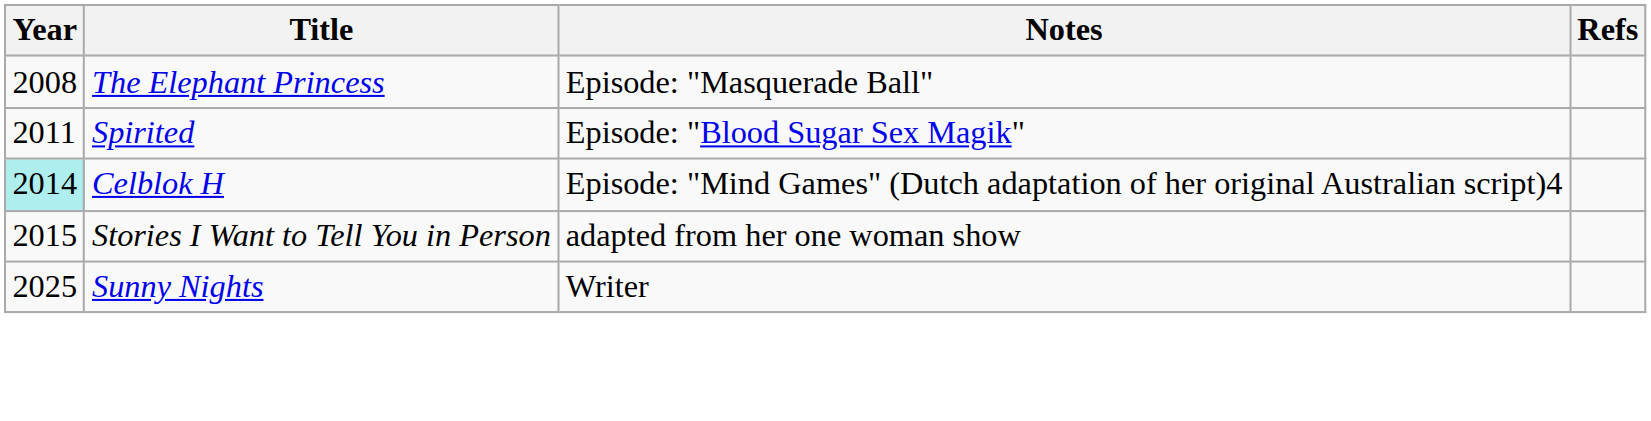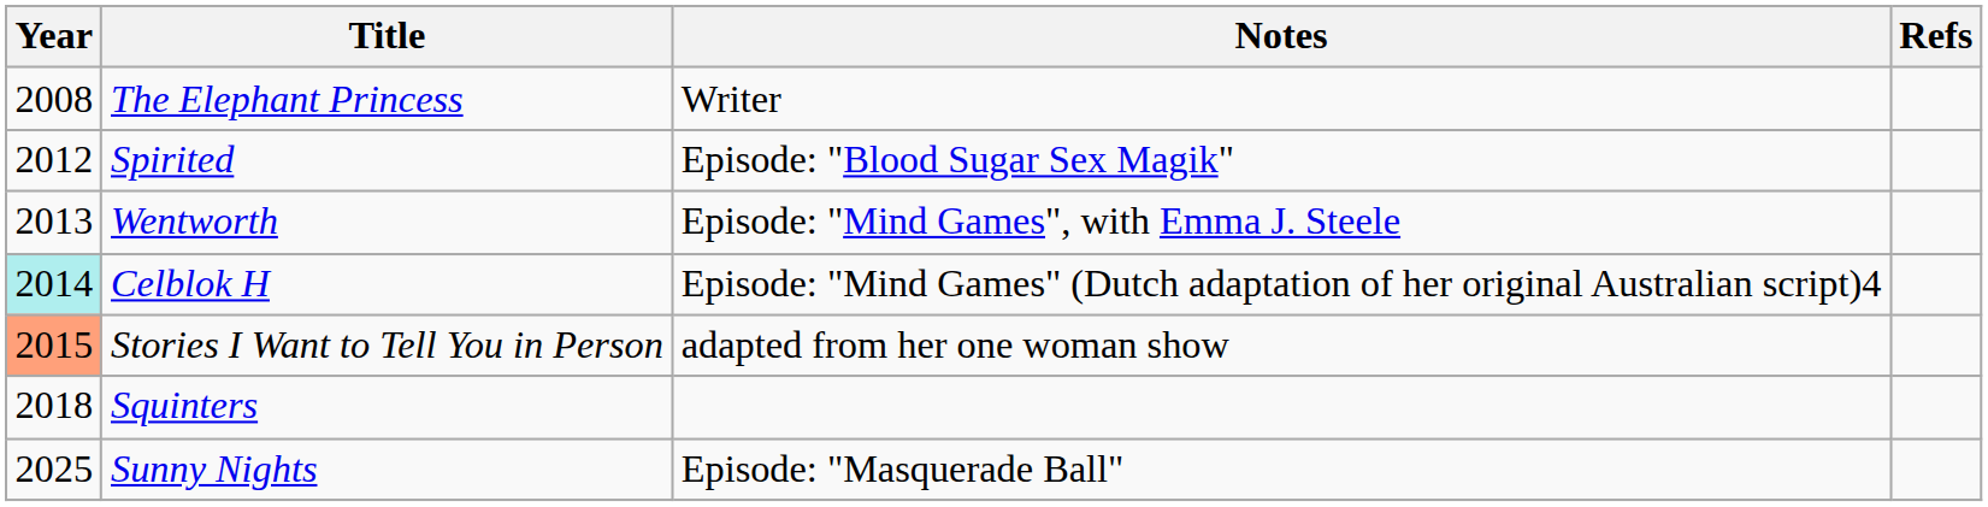 <table class="wikitable sortable">
 <tr>
 <th>Year</th>
 <th>Title</th>
 <th>Notes</th>
 <th>Refs</th>
 </tr>
 <tr>
 <td>2008</td>
 <td><em><a href='#'>The Elephant Princess</a></em></td>
-<td>Episode: "Masquerade Ball"</td>
+<td>Writer</td>
 <td></td>
 </tr>
 <tr>
-<td>2011</td>
+<td>2012</td>
 <td><em><a href='#'>Spirited</a></em></td>
 <td>Episode: "<a href='#'>Blood Sugar Sex Magik</a>"</td>
+<td></td>
+</tr>
+<tr>
+<td>2013</td>
+<td><em><a href='#'>Wentworth</a></em></td>
+<td>Episode: "<a href='#'>Mind Games</a>", with <a href='#'>Emma J. Steele</a></td>
 <td></td>
 </tr>
 <tr>
 <td style="background: paleturquoise;">2014</td>
 <td><em><a href='#'>Celblok H</a></em></td>
 <td>Episode: "Mind Games" (Dutch adaptation of her original Australian script)4</td>
 <td></td>
 </tr>
 <tr>
-<td>2015</td>
+<td style="background: lightsalmon;">2015</td>
 <td><em>Stories I Want to Tell You in Person</em></td>
 <td>adapted from her one woman show</td>
 <td></td>
 </tr>
 <tr>
+<td>2018</td>
+<td><em><a href='#'>Squinters</a></em></td>
+<td></td>
+<td></td>
+</tr>
+<tr>
 <td>2025</td>
 <td><a href='#'><em>Sunny Nights</em></a></td>
-<td>Writer</td>
+<td>Episode: "Masquerade Ball"</td>
 <td></td>
 </tr>
 </table>
